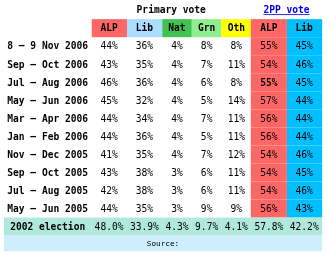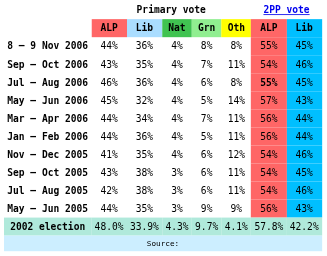 <table class="toccolours" align="left" cellpadding="4" cellspacing="0" style="margin-right: .5em; margin-top: .4em;font-size: 90%;">
 <tr>
 </tr>
 <tr>
 <th style="background-color:#" align="center"></th>
 <th style="background-color:#" align="center" colspan=5>Primary vote</th>
 <th style="background-color:#" align="center" colspan=2><a href='#'>2PP vote</a></th>
 </tr>
 <tr>
 <th style="background-color:#" align="center"></th>
 <th style="background-color:#FF6666" align="center">ALP</th>
 <th style="background-color:#AADDFF" align="center">Lib</th>
 <th style="background-color:#40C351" align="center">Nat</th>
 <th style="background-color:#90EE90" align="center">Grn</th>
 <th style="background-color:#FFFF00" align="center">Oth</th>
 <th style="background-color:#FF6666" align="center">ALP</th>
 <th style="background-color:#00BFFF" align="center">Lib</th>
 </tr>
 <tr>
 <td align="center" bgcolor=""><strong>8 – 9 Nov 2006</strong></td>
 <td align="center" bgcolor="">44%</td>
 <td align="center" bgcolor="">36%</td>
 <td align="center" width="" bgcolor="">4%</td>
 <td align="center" width="" bgcolor="">8%</td>
 <td align="center" width="" bgcolor="">8%</td>
 <td align="center" width="" bgcolor="FF6666">55%</td>
 <td align="center" width="" bgcolor="00BFFF">45%</td>
 </tr>
 <tr>
 <td align="center" bgcolor=""><strong>Sep – Oct 2006</strong></td>
 <td align="center" bgcolor="">43%</td>
 <td align="center" bgcolor="">35%</td>
 <td align="center" width="" bgcolor="">4%</td>
 <td align="center" width="" bgcolor="">7%</td>
 <td align="center" width="" bgcolor="">11%</td>
 <td align="center" width="" bgcolor="FF6666">54%</td>
 <td align="center" width="" bgcolor="00BFFF">46%</td>
 </tr>
 <tr>
 <td align="center" bgcolor=""><strong>Jul – Aug 2006</strong></td>
 <td align="center" bgcolor="">46%</td>
 <td align="center" bgcolor="">36%</td>
 <td align="center" width="" bgcolor="">4%</td>
 <td align="center" width="" bgcolor="">6%</td>
 <td align="center" width="" bgcolor="">8%</td>
 <td align="center" width="" bgcolor="FF6666"><strong>55%</strong></td>
 <td align="center" width="" bgcolor="00BFFF">45%</td>
 </tr>
 <tr>
 <td align="center" bgcolor=""><strong>May – Jun 2006</strong></td>
 <td align="center" bgcolor="">45%</td>
 <td align="center" bgcolor="">32%</td>
 <td align="center" width="" bgcolor="">4%</td>
 <td align="center" width="" bgcolor="">5%</td>
 <td align="center" width="" bgcolor="">14%</td>
 <td align="center" width="" bgcolor="FF6666">57%</td>
-<td align="center" width="" bgcolor="00BFFF">44%</td>
+<td align="center" width="" bgcolor="00BFFF">43%</td>
 </tr>
 <tr>
 <td align="center" bgcolor=""><strong>Mar – Apr 2006</strong></td>
 <td align="center" bgcolor="">44%</td>
 <td align="center" bgcolor="">34%</td>
 <td align="center" width="" bgcolor="">4%</td>
 <td align="center" width="" bgcolor="">7%</td>
 <td align="center" width="" bgcolor="">11%</td>
 <td align="center" width="" bgcolor="FF6666">56%</td>
 <td align="center" width="" bgcolor="00BFFF">44%</td>
 </tr>
 <tr>
 <td align="center" bgcolor=""><strong>Jan – Feb 2006</strong></td>
 <td align="center" bgcolor="">44%</td>
 <td align="center" bgcolor="">36%</td>
 <td align="center" width="" bgcolor="">4%</td>
 <td align="center" width="" bgcolor="">5%</td>
 <td align="center" width="" bgcolor="">11%</td>
 <td align="center" width="" bgcolor="FF6666">56%</td>
 <td align="center" width="" bgcolor="00BFFF">44%</td>
 </tr>
 <tr>
 <td align="center" bgcolor=""><strong>Nov – Dec 2005</strong></td>
 <td align="center" bgcolor="">41%</td>
 <td align="center" bgcolor="">35%</td>
 <td align="center" width="" bgcolor="">4%</td>
-<td align="center" width="" bgcolor="">7%</td>
+<td align="center" width="" bgcolor="">6%</td>
 <td align="center" width="" bgcolor="">12%</td>
 <td align="center" width="" bgcolor="FF6666">54%</td>
 <td align="center" width="" bgcolor="00BFFF">46%</td>
 </tr>
 <tr>
 <td align="center" bgcolor=""><strong>Sep – Oct 2005</strong></td>
 <td align="center" bgcolor="">43%</td>
 <td align="center" bgcolor="">38%</td>
 <td align="center" width="" bgcolor="">3%</td>
 <td align="center" width="" bgcolor="">6%</td>
 <td align="center" width="" bgcolor="">11%</td>
 <td align="center" width="" bgcolor="FF6666">54%</td>
 <td align="center" width="" bgcolor="00BFFF">45%</td>
 </tr>
 <tr>
 <td align="center" bgcolor=""><strong>Jul – Aug 2005</strong></td>
 <td align="center" bgcolor="">42%</td>
 <td align="center" bgcolor="">38%</td>
 <td align="center" width="" bgcolor="">3%</td>
 <td align="center" width="" bgcolor="">6%</td>
 <td align="center" width="" bgcolor="">11%</td>
 <td align="center" width="" bgcolor="FF6666">54%</td>
 <td align="center" width="" bgcolor="00BFFF">46%</td>
 </tr>
 <tr>
 <td align="center" bgcolor=""><strong>May – Jun 2005</strong></td>
 <td align="center" bgcolor="">44%</td>
 <td align="center" bgcolor="">35%</td>
 <td align="center" width="" bgcolor="">3%</td>
 <td align="center" width="" bgcolor="">9%</td>
 <td align="center" width="" bgcolor="">9%</td>
 <td align="center" width="" bgcolor="FF6666">56%</td>
 <td align="center" width="" bgcolor="00BFFF">43%</td>
 </tr>
 <tr>
 <td align="center" bgcolor="B0E9DB"><strong>2002 election</strong></td>
 <td align="center" bgcolor="B0E9DB">48.0%</td>
 <td align="center" bgcolor="B0E9DB">33.9%</td>
 <td align="center" width="" bgcolor="B0E9DB">4.3%</td>
 <td align="center" width="" bgcolor="B0E9DB">9.7%</td>
 <td align="center" width="" bgcolor="B0E9DB">4.1%</td>
 <td align="center" width="" bgcolor="B0E9DB">57.8%</td>
 <td align="center" width="" bgcolor="B0E9DB">42.2%</td>
 </tr>
 <tr>
 <td style="font-size: 80%" colspan=10 bgcolor="#cceeff" align="center">Source: </td>
 </tr>
 </table>
